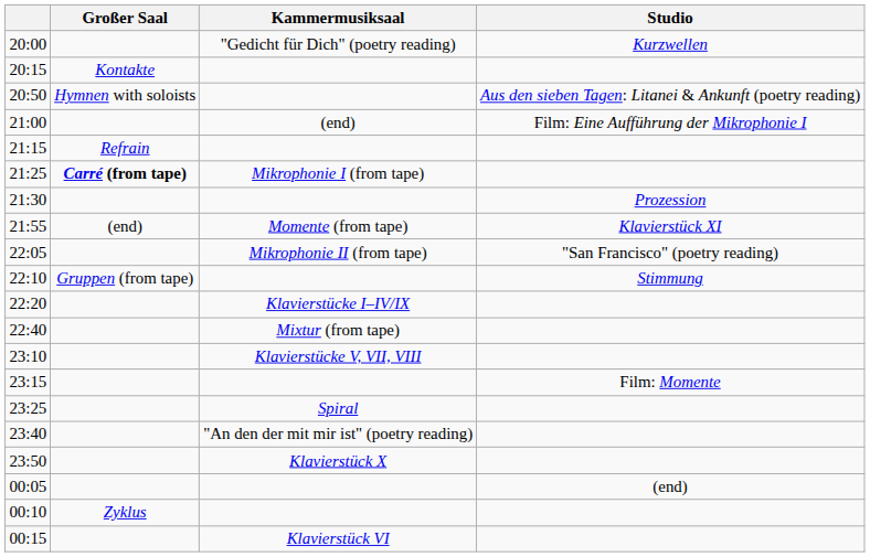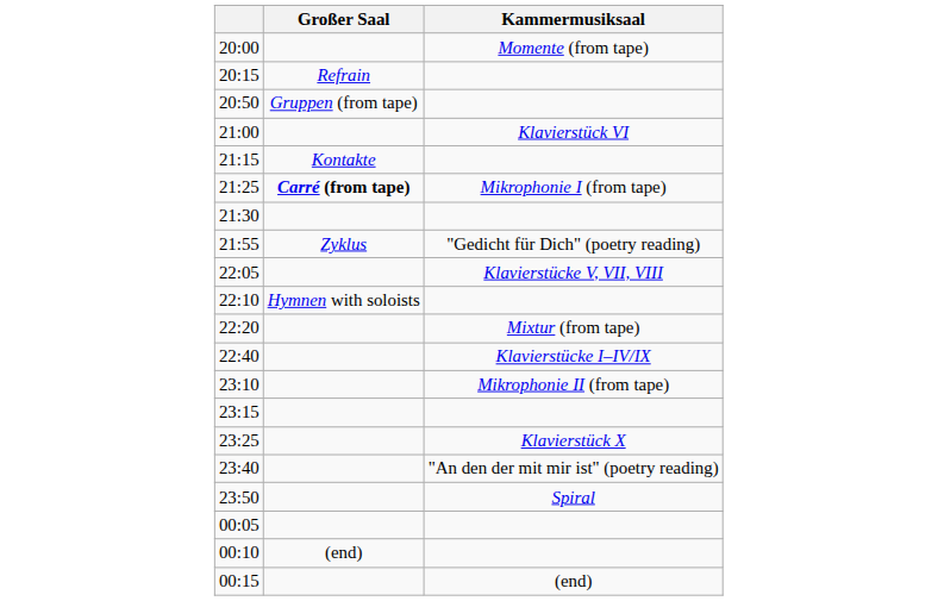 <table class="wikitable" border="1" align="center" style="margin: 1em auto 1em auto; text-align:center">
 <tr>
 <th scope="col"></th>
 <th scope="col">Großer Saal</th>
 <th scope="col">Kammermusiksaal</th>
-<th scope="col">Studio</th>
 </tr>
 <tr>
 <td>20:00</td>
 <td></td>
-<td>"Gedicht für Dich" (poetry reading)</td>
-<td><em><a href='#'>Kurzwellen</a></em></td>
+<td><em><a href='#'>Momente</a></em> (from tape)</td>
 </tr>
 <tr>
 <td>20:15</td>
-<td><em><a href='#'>Kontakte</a></em></td>
-<td></td>
+<td><em><a href='#'>Refrain</a></em></td>
 <td></td>
 </tr>
 <tr>
 <td>20:50</td>
-<td><em><a href='#'>Hymnen</a></em> with soloists</td>
+<td><em><a href='#'>Gruppen</a></em> (from tape)</td>
 <td></td>
-<td><em><a href='#'>Aus den sieben Tagen</a></em>: <em>Litanei</em> & <em>Ankunft</em> (poetry reading)</td>
 </tr>
 <tr>
 <td>21:00</td>
 <td></td>
-<td>(end)</td>
-<td>Film: <em>Eine Aufführung der <a href='#'>Mikrophonie I</a></em></td>
+<td><em><a href='#'>Klavierstück VI</a></em></td>
 </tr>
 <tr>
 <td>21:15</td>
-<td><em><a href='#'>Refrain</a></em></td>
-<td></td>
+<td><em><a href='#'>Kontakte</a></em></td>
 <td></td>
 </tr>
 <tr>
 <td>21:25</td>
 <td><strong><em><a href='#'>Carré</a></em> (from tape)</strong></td>
 <td><em><a href='#'>Mikrophonie I</a></em> (from tape)</td>
-<td></td>
 </tr>
 <tr>
 <td>21:30</td>
 <td></td>
 <td></td>
-<td><em><a href='#'>Prozession</a></em></td>
 </tr>
 <tr>
 <td>21:55</td>
-<td>(end)</td>
-<td><em><a href='#'>Momente</a></em> (from tape)</td>
-<td><em><a href='#'>Klavierstück XI</a></em></td>
+<td><em><a href='#'>Zyklus</a></em></td>
+<td>"Gedicht für Dich" (poetry reading)</td>
 </tr>
 <tr>
 <td>22:05</td>
 <td></td>
-<td><em><a href='#'>Mikrophonie II</a></em> (from tape)</td>
-<td>"San Francisco" (poetry reading)</td>
+<td><em><a href='#'>Klavierstücke V, VII, VIII</a></em></td>
 </tr>
 <tr>
 <td>22:10</td>
-<td><em><a href='#'>Gruppen</a></em> (from tape)</td>
+<td><em><a href='#'>Hymnen</a></em> with soloists</td>
 <td></td>
-<td><em><a href='#'>Stimmung</a></em></td>
 </tr>
 <tr>
 <td>22:20</td>
 <td></td>
-<td><em><a href='#'>Klavierstücke I–IV/IX</a></em></td>
-<td></td>
+<td><em><a href='#'>Mixtur</a></em> (from tape)</td>
 </tr>
 <tr>
 <td>22:40</td>
 <td></td>
-<td><em><a href='#'>Mixtur</a></em> (from tape)</td>
-<td></td>
+<td><em><a href='#'>Klavierstücke I–IV/IX</a></em></td>
 </tr>
 <tr>
 <td>23:10</td>
 <td></td>
-<td><em><a href='#'>Klavierstücke V, VII, VIII</a></em></td>
-<td></td>
+<td><em><a href='#'>Mikrophonie II</a></em> (from tape)</td>
 </tr>
 <tr>
 <td>23:15</td>
 <td></td>
 <td></td>
-<td>Film: <em><a href='#'>Momente</a></em></td>
 </tr>
 <tr>
 <td>23:25</td>
 <td></td>
-<td><em><a href='#'>Spiral</a></em></td>
-<td></td>
+<td><em><a href='#'>Klavierstück X</a></em></td>
 </tr>
 <tr>
 <td>23:40</td>
 <td></td>
 <td>"An den der mit mir ist" (poetry reading)</td>
-<td></td>
 </tr>
 <tr>
 <td>23:50</td>
 <td></td>
-<td><em><a href='#'>Klavierstück X</a></em></td>
-<td></td>
+<td><em><a href='#'>Spiral</a></em></td>
 </tr>
 <tr>
 <td>00:05</td>
 <td></td>
 <td></td>
-<td>(end)</td>
 </tr>
 <tr>
 <td>00:10</td>
-<td><em><a href='#'>Zyklus</a></em></td>
-<td></td>
+<td>(end)</td>
 <td></td>
 </tr>
 <tr>
 <td>00:15</td>
 <td></td>
-<td><em><a href='#'>Klavierstück VI</a></em></td>
-<td></td>
+<td>(end)</td>
 </tr>
 </table>
